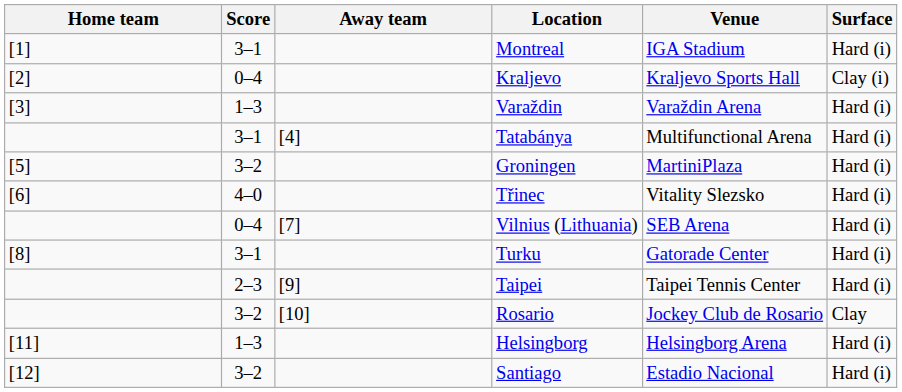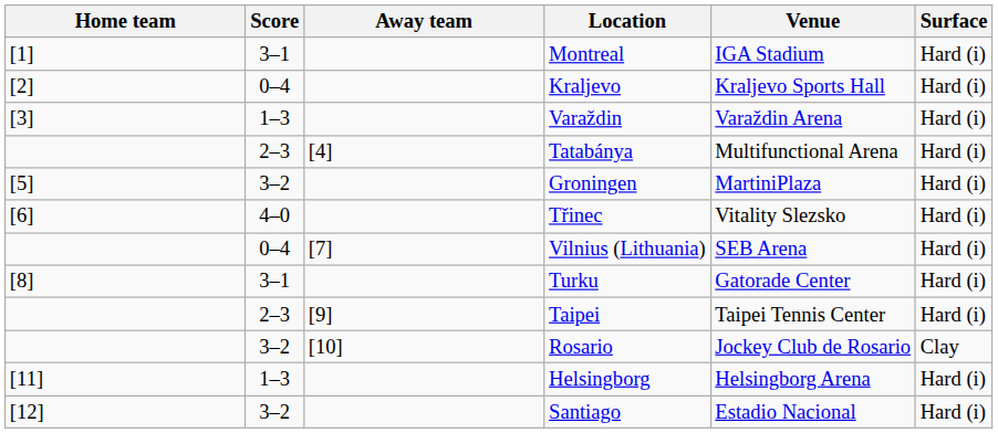 <table class="wikitable nowrap">
 <tr>
 <th width=180>Home team</th>
 <th>Score</th>
 <th width=180>Away team</th>
 <th>Location</th>
 <th>Venue</th>
 <th>Surface</th>
 </tr>
 <tr>
 <td><strong></strong> [1]</td>
 <td align=center>3–1</td>
 <td></td>
 <td><a href='#'>Montreal</a></td>
 <td><a href='#'>IGA Stadium</a></td>
 <td>Hard (i)</td>
 </tr>
 <tr>
 <td> [2]</td>
 <td align=center>0–4</td>
 <td><strong></strong></td>
 <td><a href='#'>Kraljevo</a></td>
 <td><a href='#'>Kraljevo Sports Hall</a></td>
-<td>Clay (i)</td>
+<td>Hard (i)</td>
 </tr>
 <tr>
 <td> [3]</td>
 <td align=center>1–3</td>
 <td><strong></strong></td>
 <td><a href='#'>Varaždin</a></td>
 <td><a href='#'>Varaždin Arena</a></td>
 <td>Hard (i)</td>
 </tr>
 <tr>
 <td></td>
-<td align=center>3–1</td>
+<td align=center>2–3</td>
 <td><strong></strong> [4]</td>
 <td><a href='#'>Tatabánya</a></td>
 <td>Multifunctional Arena</td>
 <td>Hard (i)</td>
 </tr>
 <tr>
 <td><strong></strong> [5]</td>
 <td align=center>3–2</td>
 <td></td>
 <td><a href='#'>Groningen</a></td>
 <td><a href='#'>MartiniPlaza</a></td>
 <td>Hard (i)</td>
 </tr>
 <tr>
 <td><strong></strong> [6]</td>
 <td align=center>4–0</td>
 <td></td>
 <td><a href='#'>Třinec</a></td>
 <td>Vitality Slezsko</td>
 <td>Hard (i)</td>
 </tr>
 <tr>
 <td></td>
 <td align=center>0–4</td>
 <td><strong></strong> [7]</td>
 <td><a href='#'>Vilnius</a> (<a href='#'>Lithuania</a>)</td>
 <td><a href='#'>SEB Arena</a></td>
 <td>Hard (i)</td>
 </tr>
 <tr>
 <td><strong></strong> [8]</td>
 <td align=center>3–1</td>
 <td></td>
 <td><a href='#'>Turku</a></td>
 <td><a href='#'>Gatorade Center</a></td>
 <td>Hard (i)</td>
 </tr>
 <tr>
 <td></td>
 <td align=center>2–3</td>
 <td><strong></strong> [9]</td>
 <td><a href='#'>Taipei</a></td>
 <td>Taipei Tennis Center</td>
 <td>Hard (i)</td>
 </tr>
 <tr>
 <td><strong></strong></td>
 <td align=center>3–2</td>
 <td> [10]</td>
 <td><a href='#'>Rosario</a></td>
 <td><a href='#'>Jockey Club de Rosario</a></td>
 <td>Clay</td>
 </tr>
 <tr>
 <td> [11]</td>
 <td align=center>1–3</td>
 <td><strong></strong></td>
 <td><a href='#'>Helsingborg</a></td>
 <td><a href='#'>Helsingborg Arena</a></td>
 <td>Hard (i)</td>
 </tr>
 <tr>
 <td><strong></strong> [12]</td>
 <td align=center>3–2</td>
 <td></td>
 <td><a href='#'>Santiago</a></td>
 <td><a href='#'>Estadio Nacional</a></td>
 <td>Hard (i)</td>
 </tr>
 </table>
